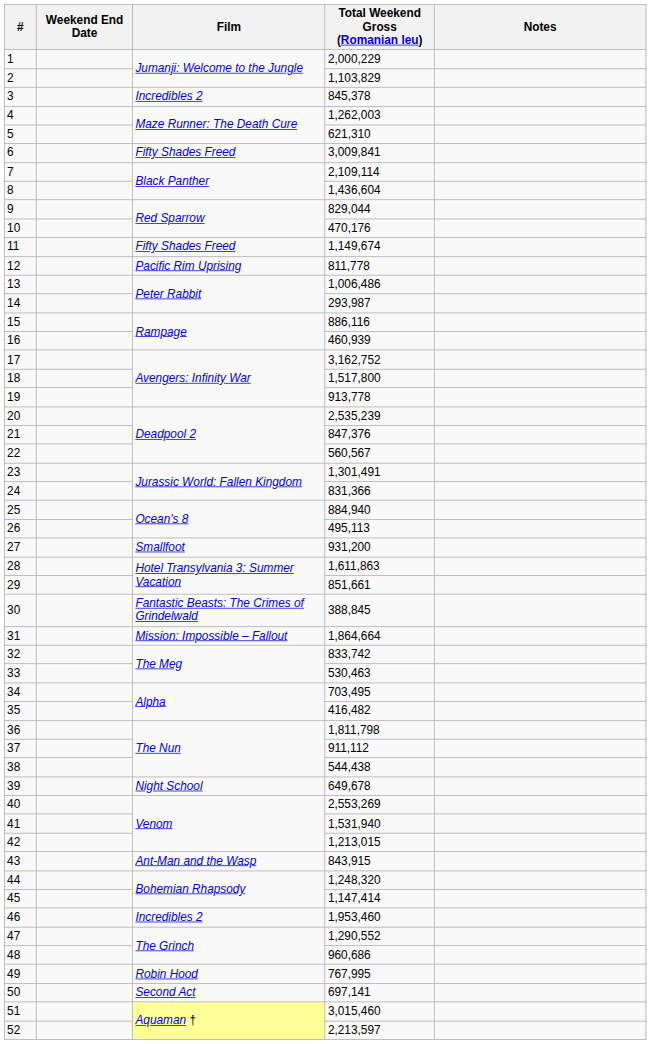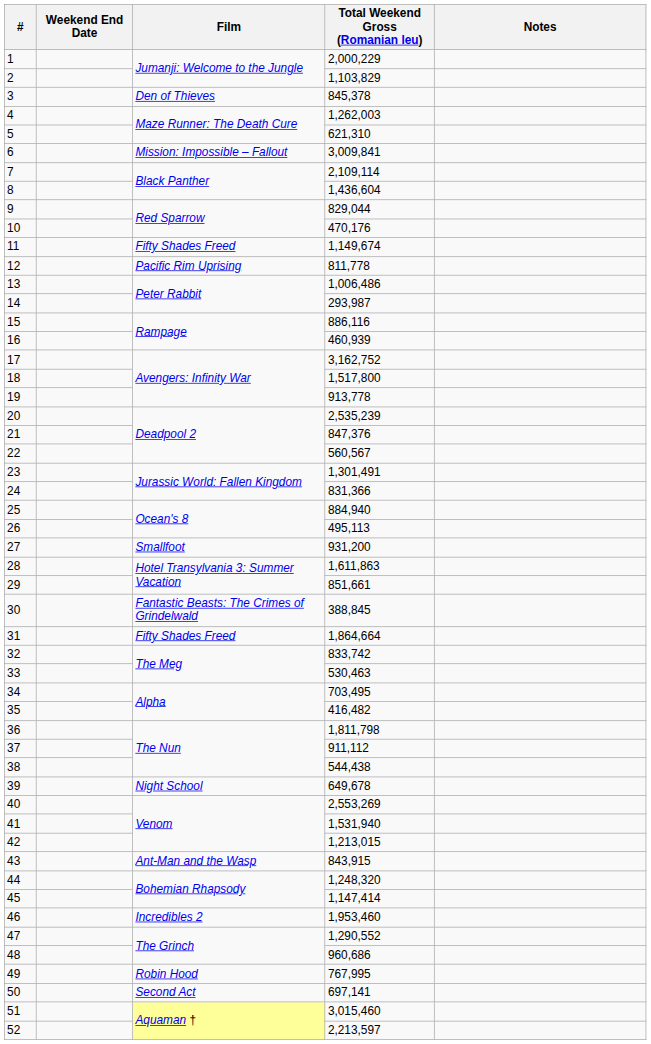 <table class="wikitable sortable">
 <tr>
 <th width="5%">#</th>
 <th width="15%">Weekend End Date</th>
 <th width="30%">Film</th>
 <th width="17%">Total Weekend Gross<br>(<a href='#'>Romanian leu</a>)</th>
 <th width="33%">Notes</th>
 </tr>
 <tr>
 <td>1</td>
 <td></td>
 <td rowspan="2"><em><a href='#'>Jumanji: Welcome to the Jungle</a></em></td>
 <td>2,000,229</td>
 <td></td>
 </tr>
 <tr>
 <td>2</td>
 <td></td>
 <td>1,103,829</td>
 <td></td>
 </tr>
 <tr>
 <td>3</td>
 <td></td>
-<td><em><a href='#'>Incredibles 2</a></em></td>
+<td><em><a href='#'>Den of Thieves</a></em></td>
 <td> 845,378</td>
 <td></td>
 </tr>
 <tr>
 <td>4</td>
 <td></td>
 <td rowspan="2"><em><a href='#'>Maze Runner: The Death Cure</a></em></td>
 <td>1,262,003</td>
 <td></td>
 </tr>
 <tr>
 <td>5</td>
 <td></td>
 <td> 621,310</td>
 <td></td>
 </tr>
 <tr>
 <td>6</td>
 <td></td>
-<td><em><a href='#'>Fifty Shades Freed</a></em></td>
+<td><em><a href='#'>Mission: Impossible – Fallout</a></em></td>
 <td>3,009,841</td>
 <td></td>
 </tr>
 <tr>
 <td>7</td>
 <td></td>
 <td rowspan="2"><em><a href='#'>Black Panther</a></em></td>
 <td>2,109,114</td>
 <td></td>
 </tr>
 <tr>
 <td>8</td>
 <td></td>
 <td>1,436,604</td>
 <td></td>
 </tr>
 <tr>
 <td>9</td>
 <td></td>
 <td rowspan="2"><em><a href='#'>Red Sparrow</a></em></td>
 <td> 829,044</td>
 <td></td>
 </tr>
 <tr>
 <td>10</td>
 <td></td>
 <td> 470,176</td>
 <td></td>
 </tr>
 <tr>
 <td>11</td>
 <td></td>
 <td><em><a href='#'>Fifty Shades Freed</a></em></td>
 <td>1,149,674</td>
 <td></td>
 </tr>
 <tr>
 <td>12</td>
 <td></td>
 <td><em><a href='#'>Pacific Rim Uprising</a></em></td>
 <td> 811,778</td>
 <td></td>
 </tr>
 <tr>
 <td>13</td>
 <td></td>
 <td rowspan="2"><em><a href='#'>Peter Rabbit</a></em></td>
 <td>1,006,486</td>
 <td></td>
 </tr>
 <tr>
 <td>14</td>
 <td></td>
 <td> 293,987</td>
 <td></td>
 </tr>
 <tr>
 <td>15</td>
 <td></td>
 <td rowspan="2"><em><a href='#'>Rampage</a></em></td>
 <td> 886,116</td>
 <td></td>
 </tr>
 <tr>
 <td>16</td>
 <td></td>
 <td> 460,939</td>
 <td></td>
 </tr>
 <tr>
 <td>17</td>
 <td></td>
 <td rowspan="3"><em><a href='#'>Avengers: Infinity War</a></em></td>
 <td>3,162,752</td>
 <td></td>
 </tr>
 <tr>
 <td>18</td>
 <td></td>
 <td>1,517,800</td>
 <td></td>
 </tr>
 <tr>
 <td>19</td>
 <td></td>
 <td> 913,778</td>
 <td></td>
 </tr>
 <tr>
 <td>20</td>
 <td></td>
 <td rowspan="3"><em><a href='#'>Deadpool 2</a></em></td>
 <td>2,535,239</td>
 <td></td>
 </tr>
 <tr>
 <td>21</td>
 <td></td>
 <td> 847,376</td>
 <td></td>
 </tr>
 <tr>
 <td>22</td>
 <td></td>
 <td> 560,567</td>
 <td></td>
 </tr>
 <tr>
 <td>23</td>
 <td></td>
 <td rowspan="2"><em><a href='#'>Jurassic World: Fallen Kingdom</a></em></td>
 <td>1,301,491</td>
 <td></td>
 </tr>
 <tr>
 <td>24</td>
 <td></td>
 <td> 831,366</td>
 <td></td>
 </tr>
 <tr>
 <td>25</td>
 <td></td>
 <td rowspan="2"><em><a href='#'>Ocean's 8</a></em></td>
 <td> 884,940</td>
 <td></td>
 </tr>
 <tr>
 <td>26</td>
 <td></td>
 <td> 495,113</td>
 <td></td>
 </tr>
 <tr>
 <td>27</td>
 <td></td>
 <td><em><a href='#'>Smallfoot</a></em></td>
 <td> 931,200</td>
 <td></td>
 </tr>
 <tr>
 <td>28</td>
 <td></td>
 <td rowspan="2"><em><a href='#'>Hotel Transylvania 3: Summer Vacation</a></em></td>
 <td>1,611,863</td>
 <td></td>
 </tr>
 <tr>
 <td>29</td>
 <td></td>
 <td> 851,661</td>
 <td></td>
 </tr>
 <tr>
 <td>30</td>
 <td></td>
 <td><em><a href='#'>Fantastic Beasts: The Crimes of Grindelwald</a></em></td>
 <td> 388,845</td>
 <td></td>
 </tr>
 <tr>
 <td>31</td>
 <td></td>
-<td><em><a href='#'>Mission: Impossible – Fallout</a></em></td>
+<td><em><a href='#'>Fifty Shades Freed</a></em></td>
 <td>1,864,664</td>
 <td></td>
 </tr>
 <tr>
 <td>32</td>
 <td></td>
 <td rowspan="2"><em><a href='#'>The Meg</a></em></td>
 <td> 833,742</td>
 <td></td>
 </tr>
 <tr>
 <td>33</td>
 <td></td>
 <td> 530,463</td>
 <td></td>
 </tr>
 <tr>
 <td>34</td>
 <td></td>
 <td rowspan="2"><em><a href='#'>Alpha</a></em></td>
 <td> 703,495</td>
 <td></td>
 </tr>
 <tr>
 <td>35</td>
 <td></td>
 <td> 416,482</td>
 <td></td>
 </tr>
 <tr>
 <td>36</td>
 <td></td>
 <td rowspan="3"><em><a href='#'>The Nun</a></em></td>
 <td>1,811,798</td>
 <td></td>
 </tr>
 <tr>
 <td>37</td>
 <td></td>
 <td> 911,112</td>
 <td></td>
 </tr>
 <tr>
 <td>38</td>
 <td></td>
 <td> 544,438</td>
 <td></td>
 </tr>
 <tr>
 <td>39</td>
 <td></td>
 <td><em><a href='#'>Night School</a></em></td>
 <td> 649,678</td>
 <td></td>
 </tr>
 <tr>
 <td>40</td>
 <td></td>
 <td rowspan="3"><em><a href='#'>Venom</a></em></td>
 <td>2,553,269</td>
 <td></td>
 </tr>
 <tr>
 <td>41</td>
 <td></td>
 <td>1,531,940</td>
 <td></td>
 </tr>
 <tr>
 <td>42</td>
 <td></td>
 <td>1,213,015</td>
 <td></td>
 </tr>
 <tr>
 <td>43</td>
 <td></td>
 <td><em><a href='#'>Ant-Man and the Wasp</a></em></td>
 <td> 843,915</td>
 <td></td>
 </tr>
 <tr>
 <td>44</td>
 <td></td>
 <td rowspan="2"><em><a href='#'>Bohemian Rhapsody</a></em></td>
 <td>1,248,320</td>
 <td></td>
 </tr>
 <tr>
 <td>45</td>
 <td></td>
 <td>1,147,414</td>
 <td></td>
 </tr>
 <tr>
 <td>46</td>
 <td></td>
 <td><em><a href='#'>Incredibles 2</a></em></td>
 <td>1,953,460</td>
 <td></td>
 </tr>
 <tr>
 <td>47</td>
 <td></td>
 <td rowspan="2"><em><a href='#'>The Grinch</a></em></td>
 <td>1,290,552</td>
 <td></td>
 </tr>
 <tr>
 <td>48</td>
 <td></td>
 <td> 960,686</td>
 <td></td>
 </tr>
 <tr>
 <td>49</td>
 <td></td>
 <td><em><a href='#'>Robin Hood</a></em></td>
 <td> 767,995</td>
 <td></td>
 </tr>
 <tr>
 <td>50</td>
 <td></td>
 <td><em><a href='#'>Second Act</a></em></td>
 <td> 697,141</td>
 <td></td>
 </tr>
 <tr>
 <td>51</td>
 <td></td>
 <td rowspan="2" style="background-color:#FFFF99"><em><a href='#'>Aquaman</a></em> †</td>
 <td>3,015,460</td>
 <td></td>
 </tr>
 <tr>
 <td>52</td>
 <td></td>
 <td>2,213,597</td>
 <td></td>
 </tr>
 </table>
